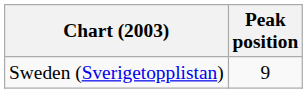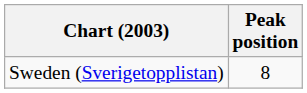 <table class="wikitable">
 <tr>
 <th>Chart (2003)</th>
 <th>Peak<br>position</th>
 </tr>
 <tr>
 <td>Sweden (<a href='#'>Sverigetopplistan</a>)</td>
-<td align="center">9</td>
+<td align="center">8</td>
 </tr>
 </table>
